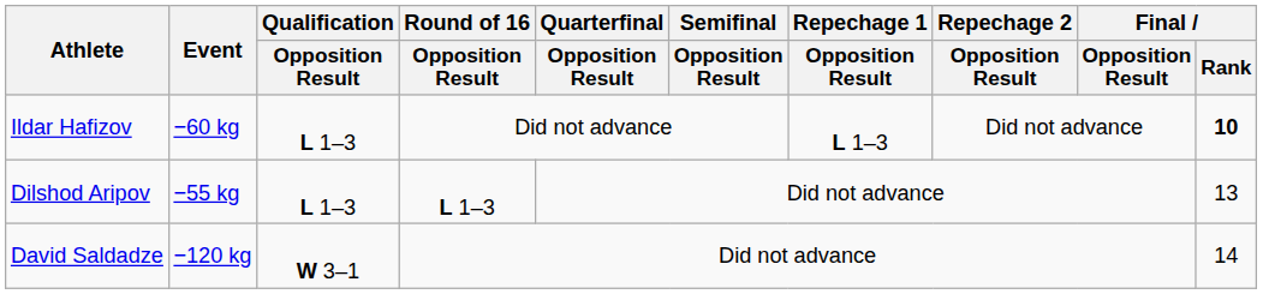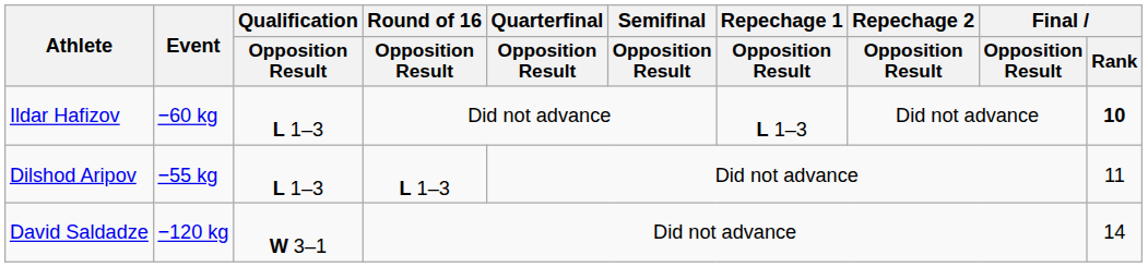 <table class="wikitable" style="font-size:90%">
 <tr>
 <th rowspan="2">Athlete</th>
 <th rowspan="2">Event</th>
 <th>Qualification</th>
 <th>Round of 16</th>
 <th>Quarterfinal</th>
 <th>Semifinal</th>
 <th>Repechage 1</th>
 <th>Repechage 2</th>
 <th colspan=2>Final / </th>
 </tr>
 <tr style="font-size: 95%">
 <th>Opposition<br>Result</th>
 <th>Opposition<br>Result</th>
 <th>Opposition<br>Result</th>
 <th>Opposition<br>Result</th>
 <th>Opposition<br>Result</th>
 <th>Opposition<br>Result</th>
 <th>Opposition<br>Result</th>
 <th>Rank</th>
 </tr>
 <tr align=center>
 <td align=left><a href='#'>Ildar Hafizov</a></td>
 <td align=left><a href='#'>−60 kg</a></td>
 <td><br><strong>L</strong> 1–3 <sup></sup></td>
 <td colspan=3>Did not advance</td>
 <td><br><strong>L</strong> 1–3 <sup></sup></td>
 <td colspan=2>Did not advance</td>
 <td align=center><strong>10</strong></td>
 </tr>
 <tr align=center>
 <td align=left><a href='#'>Dilshod Aripov</a></td>
 <td align=left><a href='#'>−55 kg</a></td>
 <td><br><strong>L</strong> 1–3 <sup></sup></td>
 <td><br><strong>L</strong> 1–3 <sup></sup></td>
 <td colspan=5>Did not advance</td>
-<td>13</td>
+<td>11</td>
 </tr>
 <tr align=center>
 <td align=left><a href='#'>David Saldadze</a></td>
 <td align=left><a href='#'>−120 kg</a></td>
 <td><br><strong>W</strong> 3–1 <sup></sup></td>
 <td colspan=6>Did not advance</td>
 <td>14</td>
 </tr>
 </table>
